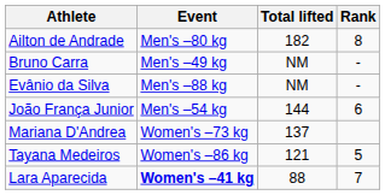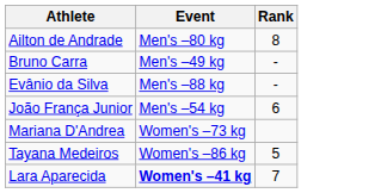 <table class="wikitable" style="font-size:90%">
 <tr>
 <th>Athlete</th>
 <th>Event</th>
-<th>Total lifted</th>
 <th>Rank</th>
 </tr>
 <tr>
 <td><a href='#'>Ailton de Andrade</a></td>
 <td><a href='#'>Men's –80 kg</a></td>
-<td align="center">182</td>
 <td align="center">8</td>
 </tr>
 <tr>
 <td><a href='#'>Bruno Carra</a></td>
 <td><a href='#'>Men's –49 kg</a></td>
-<td align="center">NM</td>
 <td align="center">-</td>
 </tr>
 <tr>
 <td><a href='#'>Evânio da Silva</a></td>
 <td><a href='#'>Men's –88 kg</a></td>
-<td align="center">NM</td>
 <td align="center">-</td>
 </tr>
 <tr>
 <td><a href='#'>João França Junior</a></td>
 <td><a href='#'>Men's –54 kg</a></td>
-<td align="center">144</td>
 <td align="center">6</td>
 </tr>
 <tr>
 <td><a href='#'>Mariana D'Andrea</a></td>
 <td><a href='#'>Women's –73 kg</a></td>
-<td align="center">137</td>
 <td align="center"></td>
 </tr>
 <tr>
 <td><a href='#'>Tayana Medeiros</a></td>
 <td><a href='#'>Women's –86 kg</a></td>
-<td align="center">121</td>
 <td align="center">5</td>
 </tr>
 <tr>
 <td><a href='#'>Lara Aparecida</a></td>
 <td><strong><a href='#'>Women's –41 kg</a></strong></td>
-<td align="center">88</td>
 <td align="center">7</td>
 </tr>
 </table>
